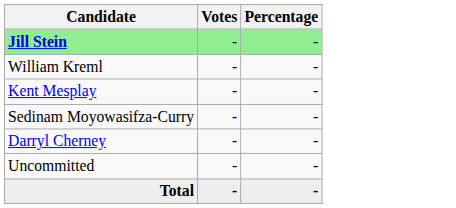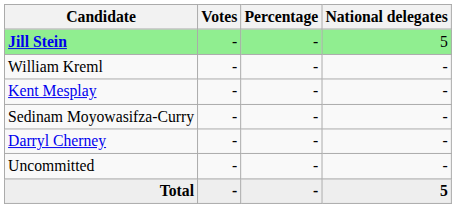 <table class="wikitable" style="text-align:right;">
 <tr>
 <th>Candidate</th>
 <th>Votes</th>
 <th>Percentage</th>
+<th>National delegates</th>
 </tr>
 <tr style="background:lightgreen;">
 <td style="text-align:left;"> <strong><a href='#'>Jill Stein</a></strong></td>
 <td>-</td>
 <td>-</td>
+<td>5</td>
 </tr>
 <tr>
 <td style="text-align:left;">William Kreml</td>
+<td>-</td>
 <td>-</td>
 <td>-</td>
 </tr>
 <tr>
 <td style="text-align:left;"><a href='#'>Kent Mesplay</a></td>
 <td>-</td>
 <td>-</td>
+<td>-</td>
 </tr>
 <tr>
 <td style="text-align:left;">Sedinam Moyowasifza-Curry</td>
+<td>-</td>
 <td>-</td>
 <td>-</td>
 </tr>
 <tr>
 <td style="text-align:left;"><a href='#'>Darryl Cherney</a></td>
 <td>-</td>
 <td>-</td>
+<td>-</td>
 </tr>
 <tr>
 <td style="text-align:left;">Uncommitted</td>
+<td>-</td>
 <td>-</td>
 <td>-</td>
 </tr>
 <tr style="background:#EEE;">
 <td style="margin-right:0.50px"><strong>Total</strong></td>
 <td style="margin-right:0.50px"><strong>-</strong></td>
 <td style="margin-right:0.50px"><strong>-</strong></td>
+<td style="margin-right:0.50px"><strong>5</strong></td>
 </tr>
 </table>
